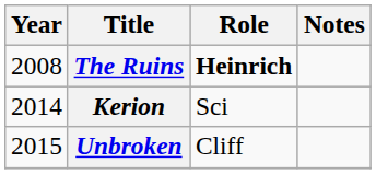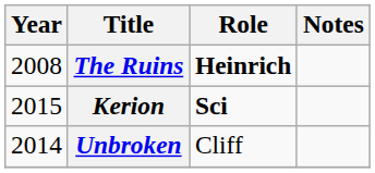 <table class="wikitable plainrowheaders sortable">
 <tr>
 <th scope="col">Year</th>
 <th scope="col">Title</th>
 <th scope="col">Role</th>
 <th class="unsortable">Notes</th>
 </tr>
 <tr>
 <td>2008</td>
 <th scope="row"><em><a href='#'>The Ruins</a></em></th>
 <td><strong>Heinrich</strong></td>
 <td></td>
 </tr>
 <tr>
-<td>2014</td>
+<td>2015</td>
 <th scope="row"><em>Kerion</em></th>
-<td>Sci</td>
+<td><strong>Sci</strong></td>
 <td></td>
 </tr>
 <tr>
-<td>2015</td>
+<td>2014</td>
 <th scope="row"><em><a href='#'>Unbroken</a></em></th>
 <td>Cliff</td>
 <td></td>
 </tr>
 <tr>
 </tr>
 </table>
